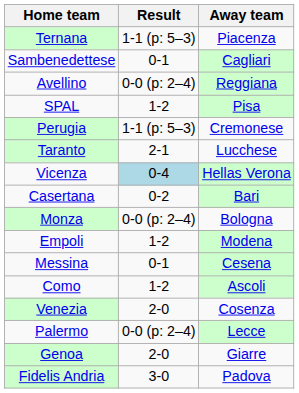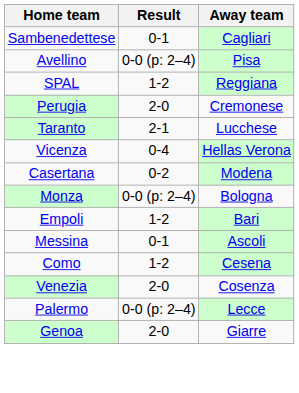 <table class="wikitable" style="text-align: center">
 <tr>
 <th>Home team</th>
 <th>Result</th>
 <th>Away team</th>
-</tr>
-<tr>
-<td bgcolor="ccffcc"><a href='#'>Ternana</a></td>
-<td>1-1 (p: 5–3)</td>
-<td><a href='#'>Piacenza</a></td>
 </tr>
 <tr>
 <td><a href='#'>Sambenedettese</a></td>
 <td>0-1</td>
 <td bgcolor="ccffcc"><a href='#'>Cagliari</a></td>
 </tr>
 <tr>
 <td><a href='#'>Avellino</a></td>
 <td>0-0 (p: 2–4)</td>
-<td bgcolor="ccffcc"><a href='#'>Reggiana</a></td>
+<td bgcolor="ccffcc"><a href='#'>Pisa</a></td>
 </tr>
 <tr>
 <td><a href='#'>SPAL</a></td>
 <td>1-2</td>
-<td bgcolor="ccffcc"><a href='#'>Pisa</a></td>
+<td bgcolor="ccffcc"><a href='#'>Reggiana</a></td>
 </tr>
 <tr>
 <td bgcolor="ccffcc"><a href='#'>Perugia</a></td>
-<td>1-1 (p: 5–3)</td>
+<td>2-0</td>
 <td><a href='#'>Cremonese</a></td>
 </tr>
 <tr>
 <td bgcolor="ccffcc"><a href='#'>Taranto</a></td>
 <td>2-1</td>
 <td><a href='#'>Lucchese</a></td>
 </tr>
 <tr>
 <td><a href='#'>Vicenza</a></td>
-<td style="background: lightblue;">0-4</td>
+<td>0-4</td>
 <td bgcolor="ccffcc"><a href='#'>Hellas Verona</a></td>
 </tr>
 <tr>
 <td><a href='#'>Casertana</a></td>
 <td>0-2</td>
-<td bgcolor="ccffcc"><a href='#'>Bari</a></td>
+<td bgcolor="ccffcc"><a href='#'>Modena</a></td>
 </tr>
 <tr>
 <td bgcolor="ccffcc"><a href='#'>Monza</a></td>
 <td>0-0 (p: 2–4)</td>
 <td><a href='#'>Bologna</a></td>
 </tr>
 <tr>
 <td><a href='#'>Empoli</a></td>
 <td>1-2</td>
-<td bgcolor="ccffcc"><a href='#'>Modena</a></td>
+<td bgcolor="ccffcc"><a href='#'>Bari</a></td>
 </tr>
 <tr>
 <td><a href='#'>Messina</a></td>
 <td>0-1</td>
-<td bgcolor="ccffcc"><a href='#'>Cesena</a></td>
+<td bgcolor="ccffcc"><a href='#'>Ascoli</a></td>
 </tr>
 <tr>
 <td><a href='#'>Como</a></td>
 <td>1-2</td>
-<td bgcolor="ccffcc"><a href='#'>Ascoli</a></td>
+<td bgcolor="ccffcc"><a href='#'>Cesena</a></td>
 </tr>
 <tr>
 <td bgcolor="ccffcc"><a href='#'>Venezia</a></td>
 <td>2-0</td>
 <td><a href='#'>Cosenza</a></td>
 </tr>
 <tr>
 <td><a href='#'>Palermo</a></td>
 <td>0-0 (p: 2–4)</td>
 <td bgcolor="ccffcc"><a href='#'>Lecce</a></td>
 </tr>
 <tr>
 <td bgcolor="ccffcc"><a href='#'>Genoa</a></td>
 <td>2-0</td>
 <td><a href='#'>Giarre</a></td>
 </tr>
-<tr>
-<td bgcolor="ccffcc"><a href='#'>Fidelis Andria</a></td>
-<td>3-0</td>
-<td><a href='#'>Padova</a></td>
-</tr>
 </table>
